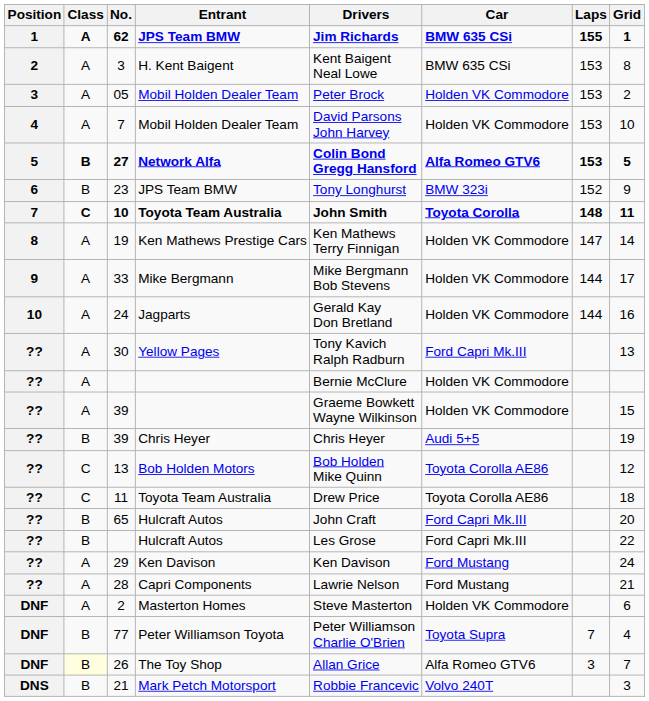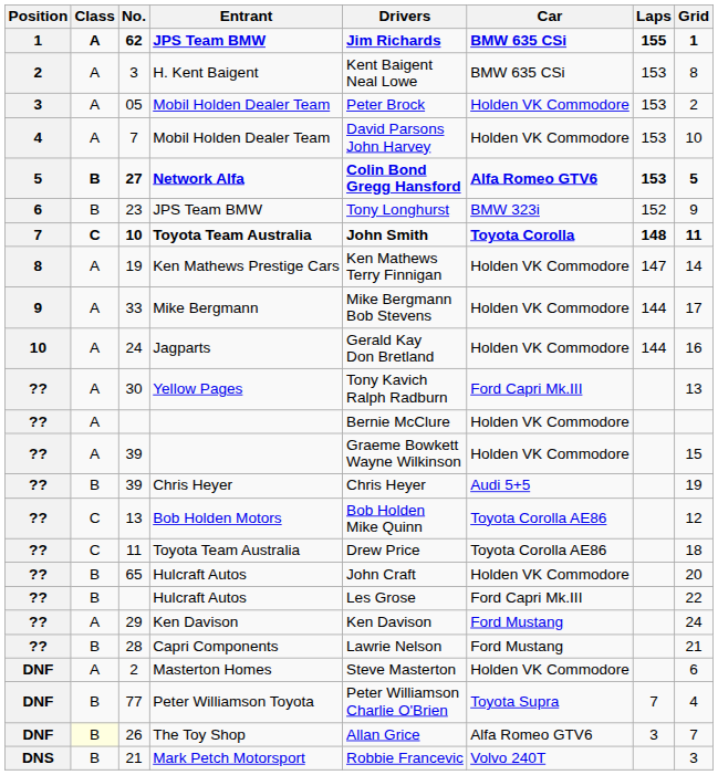 <table class="wikitable">
 <tr>
 <th>Position</th>
 <th>Class</th>
 <th>No.</th>
 <th>Entrant</th>
 <th>Drivers</th>
 <th>Car</th>
 <th>Laps</th>
 <th>Grid</th>
 </tr>
 <tr style="font-weight:bold">
 <th>1</th>
 <td align="center">A</td>
 <td align="center">62</td>
 <td><a href='#'>JPS Team BMW</a></td>
 <td> <a href='#'>Jim Richards</a></td>
 <td><a href='#'>BMW 635 CSi</a></td>
 <td align="center">155</td>
 <td align="center">1</td>
 </tr>
 <tr>
 <th>2</th>
 <td align="center">A</td>
 <td align="center">3</td>
 <td>H. Kent Baigent</td>
 <td> Kent Baigent<br> Neal Lowe</td>
 <td>BMW 635 CSi</td>
 <td align="center">153</td>
 <td align="center">8</td>
 </tr>
 <tr>
 <th>3</th>
 <td align="center">A</td>
 <td align="center">05</td>
 <td><a href='#'>Mobil Holden Dealer Team</a></td>
 <td> <a href='#'>Peter Brock</a></td>
 <td><a href='#'>Holden VK Commodore</a></td>
 <td align="center">153</td>
 <td align="center">2</td>
 </tr>
 <tr>
 <th>4</th>
 <td align="center">A</td>
 <td align="center">7</td>
 <td>Mobil Holden Dealer Team</td>
 <td> <a href='#'>David Parsons</a> <br>  <a href='#'>John Harvey</a></td>
 <td>Holden VK Commodore</td>
 <td align="center">153</td>
 <td align="center">10</td>
 </tr>
 <tr style="font-weight:bold">
 <th>5</th>
 <td align="center">B</td>
 <td align="center">27</td>
 <td><a href='#'>Network Alfa</a></td>
 <td> <a href='#'>Colin Bond</a><br> <a href='#'>Gregg Hansford</a></td>
 <td><a href='#'>Alfa Romeo GTV6</a></td>
 <td align="center">153</td>
 <td align="center">5</td>
 </tr>
 <tr>
 <th>6</th>
 <td align="center">B</td>
 <td align="center">23</td>
 <td>JPS Team BMW</td>
 <td> <a href='#'>Tony Longhurst</a></td>
 <td><a href='#'>BMW 323i</a></td>
 <td align="center">152</td>
 <td align="center">9</td>
 </tr>
 <tr style="font-weight:bold">
 <th>7</th>
 <td align="center">C</td>
 <td align="center">10</td>
 <td>Toyota Team Australia</td>
 <td> John Smith</td>
 <td><a href='#'>Toyota Corolla</a></td>
 <td align="center">148</td>
 <td align="center">11</td>
 </tr>
 <tr>
 <th>8</th>
 <td align="center">A</td>
 <td align="center">19</td>
 <td>Ken Mathews Prestige Cars</td>
 <td> Ken Mathews<br> Terry Finnigan</td>
 <td>Holden VK Commodore</td>
 <td align="center">147</td>
 <td align="center">14</td>
 </tr>
 <tr>
 <th>9</th>
 <td align="center">A</td>
 <td align="center">33</td>
 <td>Mike Bergmann</td>
 <td> Mike Bergmann<br> Bob Stevens</td>
 <td>Holden VK Commodore</td>
 <td align="center">144</td>
 <td align="center">17</td>
 </tr>
 <tr>
 <th>10</th>
 <td align="center">A</td>
 <td align="center">24</td>
 <td>Jagparts</td>
 <td> Gerald Kay<br> Don Bretland</td>
 <td>Holden VK Commodore</td>
 <td align="center">144</td>
 <td align="center">16</td>
 </tr>
 <tr>
 <th>??</th>
 <td align="center">A</td>
 <td align="center">30</td>
 <td><a href='#'>Yellow Pages</a></td>
 <td> Tony Kavich<br> Ralph Radburn</td>
 <td><a href='#'>Ford Capri Mk.III</a></td>
 <td align="center"></td>
 <td align="center">13</td>
 </tr>
 <tr>
 <th>??</th>
 <td align="center">A</td>
 <td align="center"></td>
 <td></td>
 <td> Bernie McClure</td>
 <td>Holden VK Commodore</td>
 <td align="center"></td>
 <td align="center"></td>
 </tr>
 <tr>
 <th>??</th>
 <td align="center">A</td>
 <td align="center">39</td>
 <td></td>
 <td> Graeme Bowkett<br> Wayne Wilkinson</td>
 <td>Holden VK Commodore</td>
 <td align="center"></td>
 <td align="center">15</td>
 </tr>
 <tr>
 <th>??</th>
 <td align="center">B</td>
 <td align="center">39</td>
 <td>Chris Heyer</td>
 <td> Chris Heyer</td>
 <td><a href='#'>Audi 5+5</a></td>
 <td align="center"></td>
 <td align="center">19</td>
 </tr>
 <tr>
 <th>??</th>
 <td align="center">C</td>
 <td align="center">13</td>
 <td><a href='#'>Bob Holden Motors</a></td>
 <td> <a href='#'>Bob Holden</a><br> Mike Quinn</td>
 <td><a href='#'>Toyota Corolla AE86</a></td>
 <td align="center"></td>
 <td align="center">12</td>
 </tr>
 <tr>
 <th>??</th>
 <td align="center">C</td>
 <td align="center">11</td>
 <td>Toyota Team Australia</td>
 <td> Drew Price</td>
 <td>Toyota Corolla AE86</td>
 <td align="center"></td>
 <td align="center">18</td>
 </tr>
 <tr>
 <th>??</th>
 <td align="center">B</td>
 <td align="center">65</td>
 <td>Hulcraft Autos</td>
 <td> John Craft</td>
-<td><a href='#'>Ford Capri Mk.III</a></td>
+<td>Holden VK Commodore</td>
 <td align="center"></td>
 <td align="center">20</td>
 </tr>
 <tr>
 <th>??</th>
 <td align="center">B</td>
 <td align="center"></td>
 <td>Hulcraft Autos</td>
 <td> Les Grose</td>
 <td>Ford Capri Mk.III</td>
 <td align="center"></td>
 <td align="center">22</td>
 </tr>
 <tr>
 <th>??</th>
 <td align="center">A</td>
 <td align="center">29</td>
 <td>Ken Davison</td>
 <td> Ken Davison</td>
 <td><a href='#'>Ford Mustang</a></td>
 <td align="center"></td>
 <td align="center">24</td>
 </tr>
 <tr>
 <th>??</th>
-<td align="center">A</td>
+<td align="center">B</td>
 <td align="center">28</td>
 <td>Capri Components</td>
 <td> Lawrie Nelson</td>
 <td>Ford Mustang</td>
 <td align="center"></td>
 <td align="center">21</td>
 </tr>
 <tr>
 <th>DNF</th>
 <td align="center">A</td>
 <td align="center">2</td>
 <td>Masterton Homes</td>
 <td> Steve Masterton</td>
 <td>Holden VK Commodore</td>
 <td align="center"></td>
 <td align="center">6</td>
 </tr>
 <tr>
 <th>DNF</th>
 <td align="center">B</td>
 <td align="center">77</td>
 <td>Peter Williamson Toyota</td>
 <td> Peter Williamson<br> <a href='#'>Charlie O'Brien</a></td>
 <td><a href='#'>Toyota Supra</a></td>
 <td align="center">7</td>
 <td align="center">4</td>
 </tr>
 <tr>
 <th>DNF</th>
 <td align="center" style="background: lightyellow;">B</td>
 <td align="center">26</td>
 <td>The Toy Shop</td>
 <td> <a href='#'>Allan Grice</a></td>
 <td>Alfa Romeo GTV6</td>
 <td align="center">3</td>
 <td align="center">7</td>
 </tr>
 <tr>
 <th>DNS</th>
 <td align="center">B</td>
 <td align="center">21</td>
 <td><a href='#'>Mark Petch Motorsport</a></td>
 <td> <a href='#'>Robbie Francevic</a></td>
 <td><a href='#'>Volvo 240T</a></td>
 <td align="center"></td>
 <td align="center">3</td>
 </tr>
 </table>
